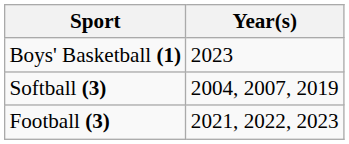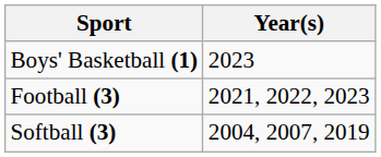 <table class="wikitable">
 <tr>
 <th>Sport</th>
 <th>Year(s)</th>
 </tr>
 <tr>
 <td>Boys' Basketball <strong>(1)</strong></td>
 <td>2023</td>
 </tr>
 <tr>
+<td>Football <strong>(3)</strong></td>
+<td>2021, 2022, 2023</td>
+</tr>
+<tr>
 <td>Softball <strong>(3)</strong></td>
 <td>2004, 2007, 2019</td>
 </tr>
-<tr>
-<td>Football <strong>(3)</strong></td>
-<td>2021, 2022, 2023</td>
-</tr>
 </table>
